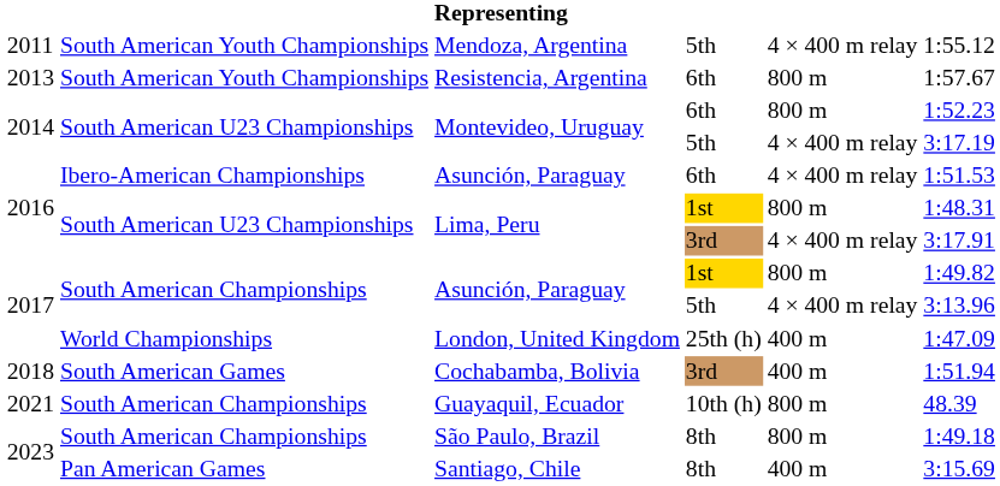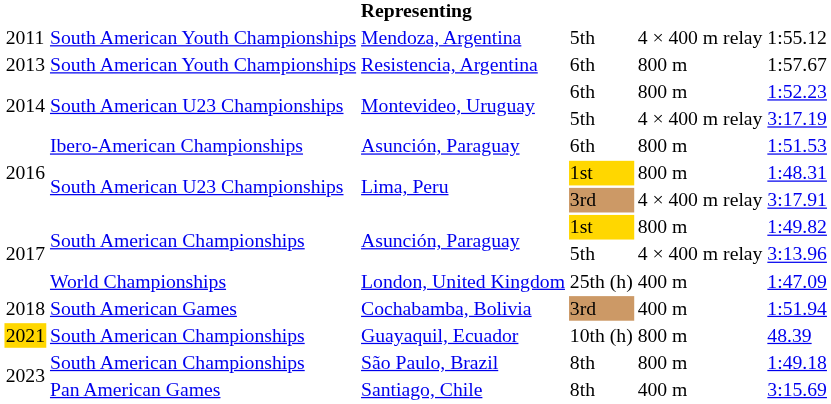 <table>
 <tr>
 <th colspan="6">Representing </th>
 </tr>
 <tr>
 <td>2011</td>
 <td><a href='#'>South American Youth Championships</a></td>
 <td><a href='#'>Mendoza, Argentina</a></td>
 <td>5th</td>
 <td>4 × 400 m relay</td>
 <td>1:55.12</td>
 </tr>
 <tr>
 <td>2013</td>
 <td><a href='#'>South American Youth Championships</a></td>
 <td><a href='#'>Resistencia, Argentina</a></td>
 <td>6th</td>
 <td>800 m</td>
 <td>1:57.67</td>
 </tr>
 <tr>
 <td rowspan=2>2014</td>
 <td rowspan=2><a href='#'>South American U23 Championships</a></td>
 <td rowspan=2><a href='#'>Montevideo, Uruguay</a></td>
 <td>6th</td>
 <td>800 m</td>
 <td><a href='#'>1:52.23</a></td>
 </tr>
 <tr>
 <td>5th</td>
 <td>4 × 400 m relay</td>
 <td><a href='#'>3:17.19</a></td>
 </tr>
 <tr>
 <td rowspan=3>2016</td>
 <td><a href='#'>Ibero-American Championships</a></td>
 <td><a href='#'>Asunción, Paraguay</a></td>
 <td>6th</td>
-<td>4 × 400 m relay</td>
+<td>800 m</td>
 <td><a href='#'>1:51.53</a></td>
 </tr>
 <tr>
 <td rowspan=2><a href='#'>South American U23 Championships</a></td>
 <td rowspan=2><a href='#'>Lima, Peru</a></td>
 <td bgcolor=gold>1st</td>
 <td>800 m</td>
 <td><a href='#'>1:48.31</a></td>
 </tr>
 <tr>
 <td bgcolor=cc9966>3rd</td>
 <td>4 × 400 m relay</td>
 <td><a href='#'>3:17.91</a></td>
 </tr>
 <tr>
 <td rowspan=3>2017</td>
 <td rowspan=2><a href='#'>South American Championships</a></td>
 <td rowspan=2><a href='#'>Asunción, Paraguay</a></td>
 <td bgcolor=gold>1st</td>
 <td>800 m</td>
 <td><a href='#'>1:49.82</a></td>
 </tr>
 <tr>
 <td>5th</td>
 <td>4 × 400 m relay</td>
 <td><a href='#'>3:13.96</a></td>
 </tr>
 <tr>
 <td><a href='#'>World Championships</a></td>
 <td><a href='#'>London, United Kingdom</a></td>
 <td>25th (h)</td>
 <td>400 m</td>
 <td><a href='#'>1:47.09</a></td>
 </tr>
 <tr>
 <td>2018</td>
 <td><a href='#'>South American Games</a></td>
 <td><a href='#'>Cochabamba, Bolivia</a></td>
 <td bgcolor=cc9966>3rd</td>
 <td>400 m</td>
 <td><a href='#'>1:51.94</a></td>
 </tr>
 <tr>
-<td>2021</td>
+<td style="background: gold;">2021</td>
 <td><a href='#'>South American Championships</a></td>
 <td><a href='#'>Guayaquil, Ecuador</a></td>
 <td>10th (h)</td>
 <td>800 m</td>
 <td><a href='#'>48.39</a></td>
 </tr>
 <tr>
 <td rowspan=2>2023</td>
 <td><a href='#'>South American Championships</a></td>
 <td><a href='#'>São Paulo, Brazil</a></td>
 <td>8th</td>
 <td>800 m</td>
 <td><a href='#'>1:49.18</a></td>
 </tr>
 <tr>
 <td><a href='#'>Pan American Games</a></td>
 <td><a href='#'>Santiago, Chile</a></td>
 <td>8th</td>
 <td>400 m</td>
 <td><a href='#'>3:15.69</a></td>
 </tr>
 </table>
